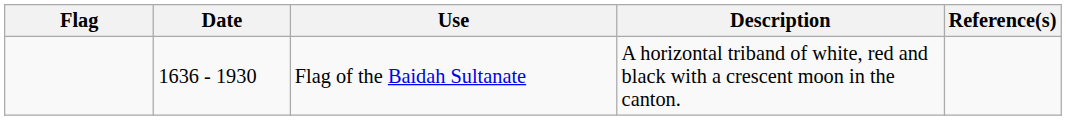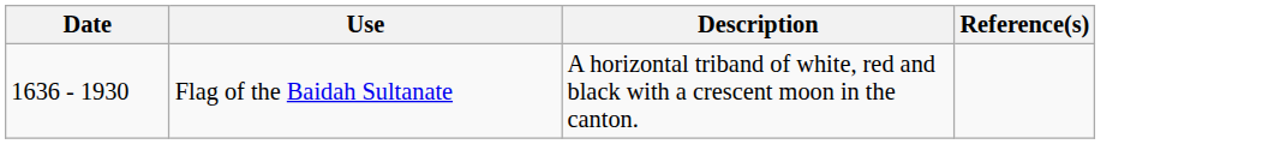 <table class="wikitable">
 <tr>
-<th style="width:110px;">Flag</th>
 <th style="width:100px;">Date</th>
 <th style="width:250px;">Use</th>
 <th style="width:250px;">Description</th>
 <th>Reference(s)</th>
 </tr>
 <tr>
-<td></td>
 <td>1636 - 1930</td>
 <td>Flag of the <a href='#'>Baidah Sultanate</a></td>
 <td>A horizontal triband of white, red and black with a crescent moon in the canton.</td>
 <td></td>
 </tr>
 </table>
